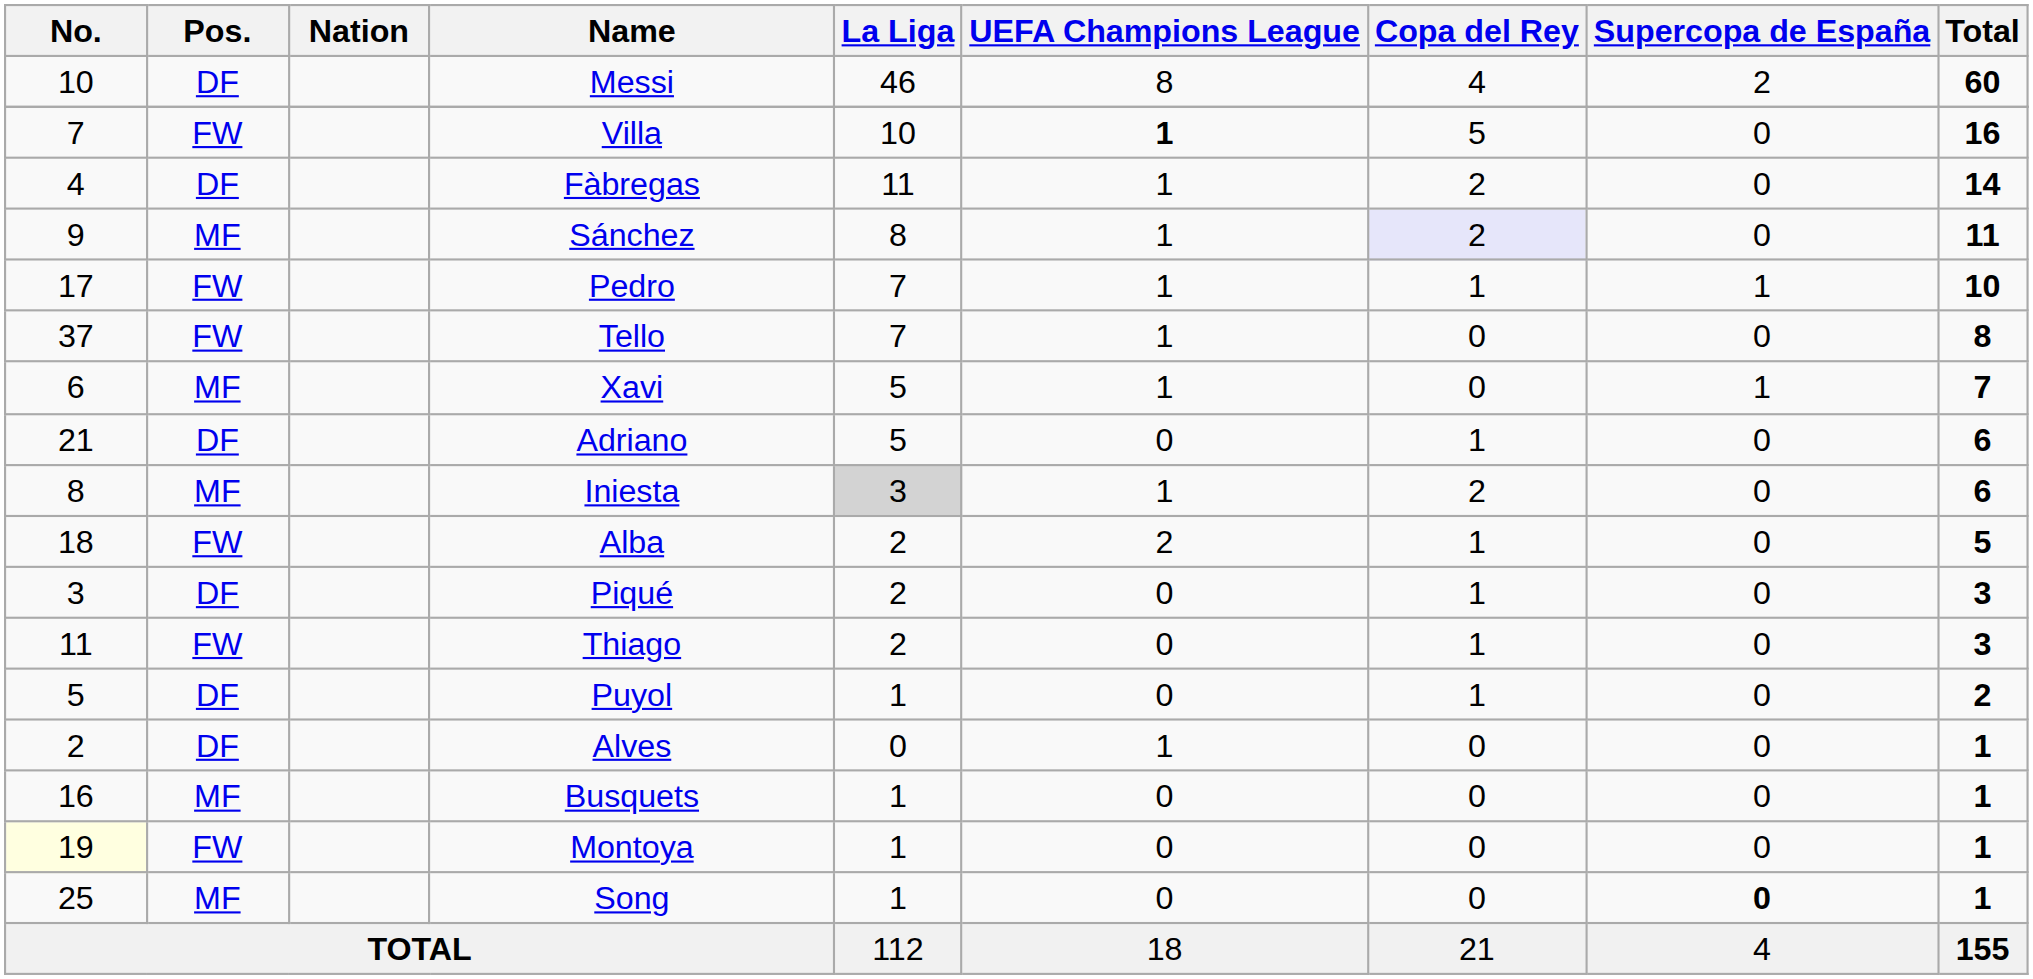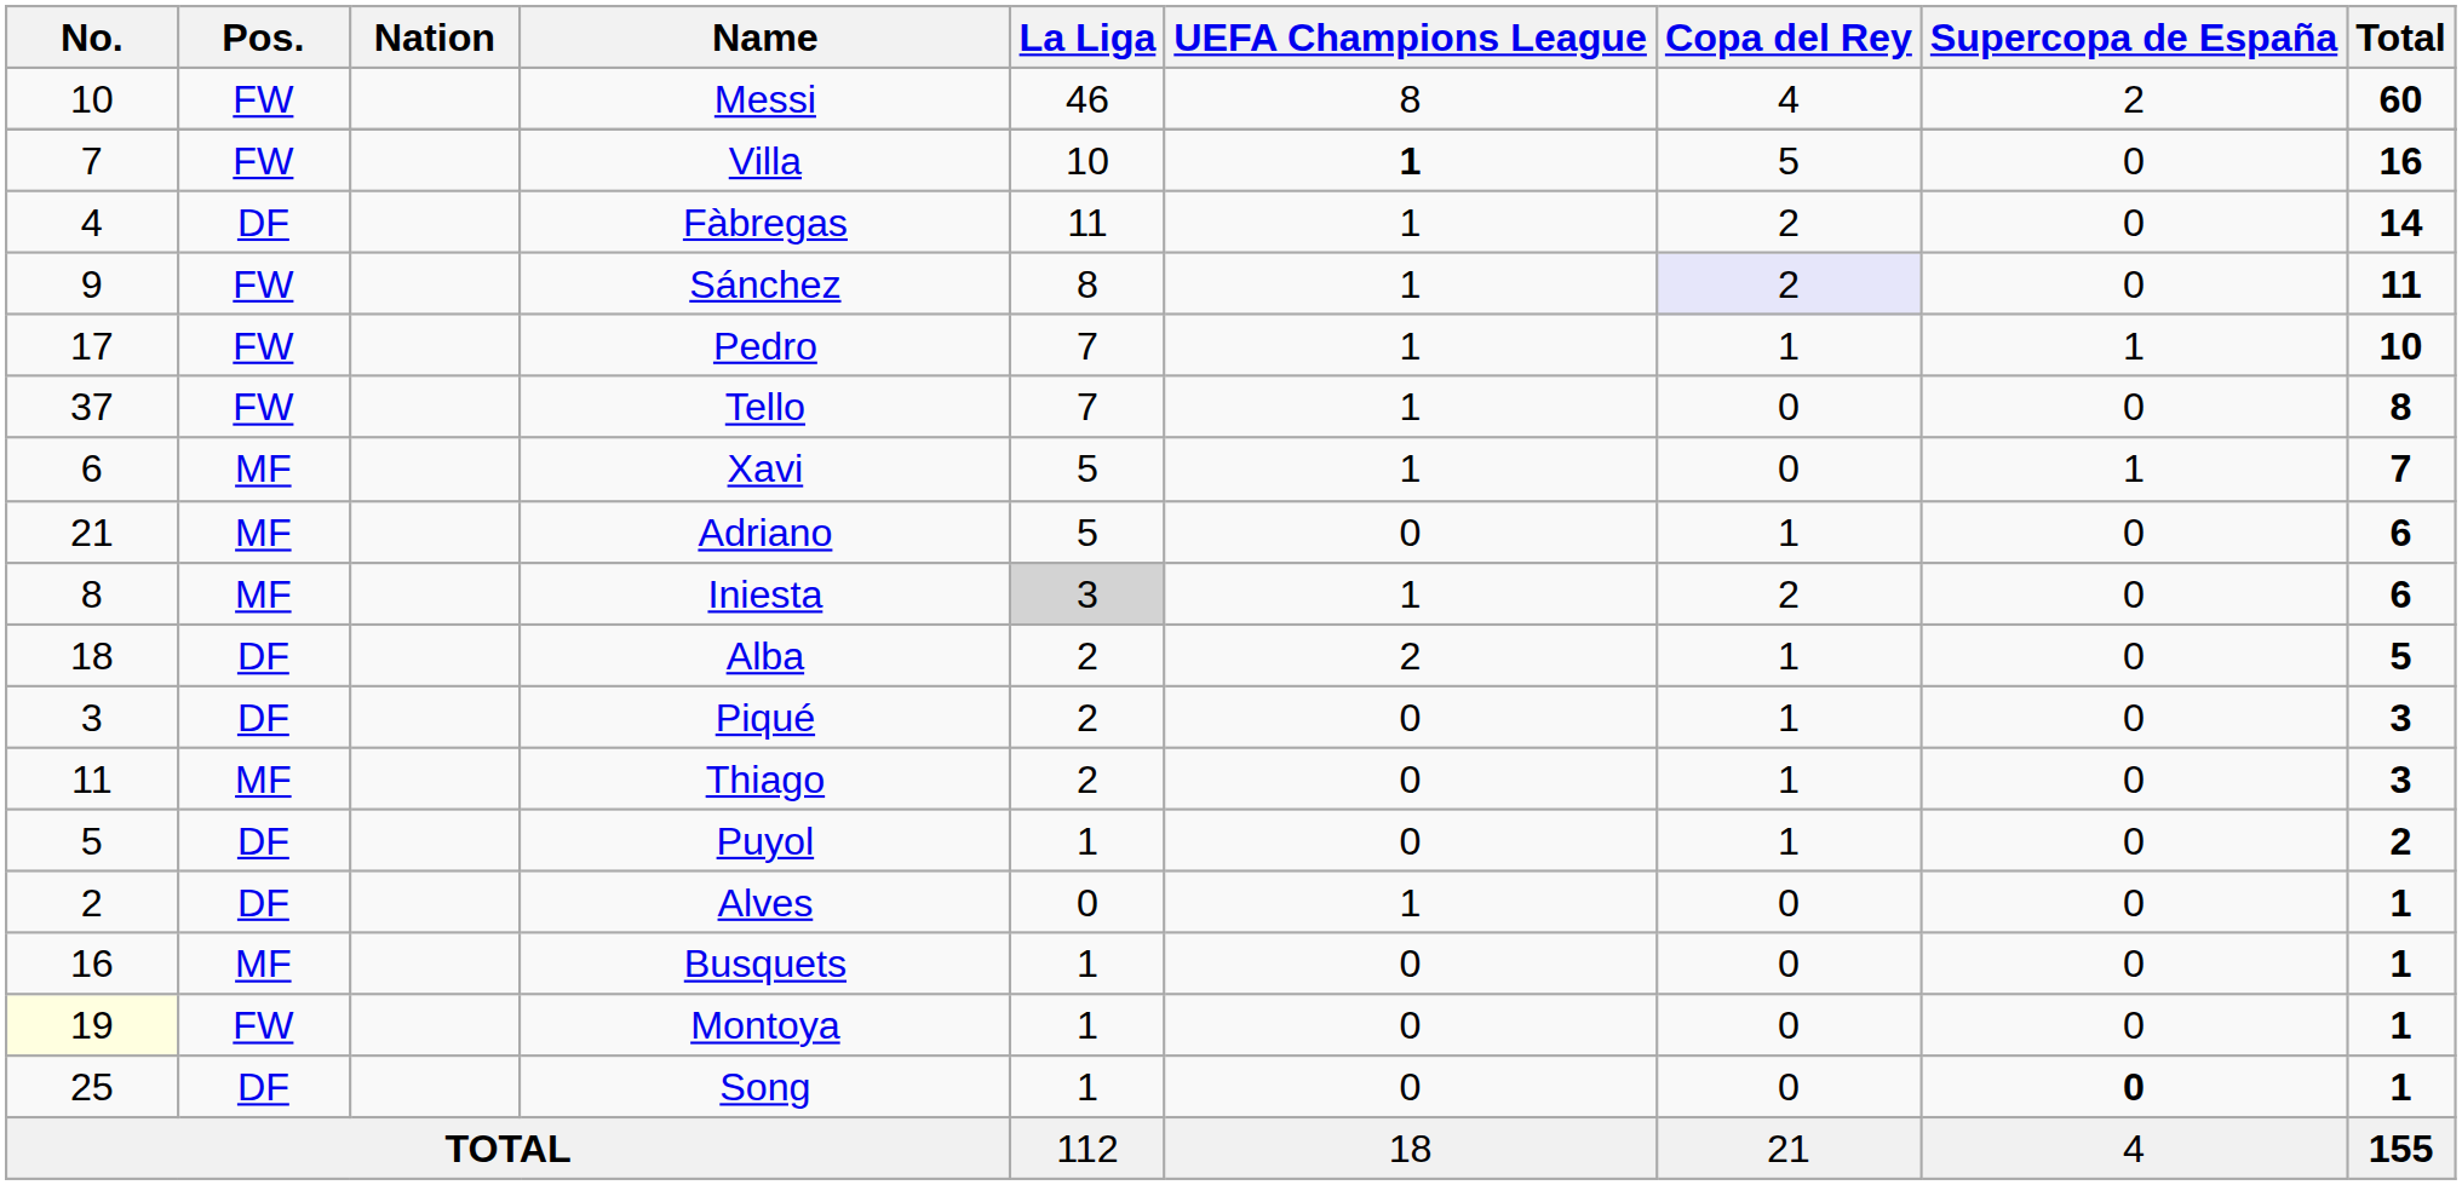 <table class="wikitable sortable" style="font-size: 95%; text-align: center;">
 <tr>
 <th width="7%">No.</th>
 <th width="7%">Pos.</th>
 <th width="7%">Nation</th>
 <th width="20%">Name</th>
 <th><a href='#'>La Liga</a></th>
 <th><a href='#'>UEFA Champions League</a></th>
 <th><a href='#'>Copa del Rey</a></th>
 <th><a href='#'>Supercopa de España</a></th>
 <th>Total</th>
 </tr>
 <tr>
 <td>10</td>
-<td><a href='#'>DF</a></td>
+<td><a href='#'>FW</a></td>
 <td></td>
 <td><a href='#'>Messi</a></td>
 <td>46 </td>
 <td>8 </td>
 <td>4 </td>
 <td>2 </td>
 <td><strong>60</strong> </td>
 </tr>
 <tr>
 </tr>
 <tr>
 </tr>
 <tr>
 <td>7</td>
 <td><a href='#'>FW</a></td>
 <td></td>
 <td><a href='#'>Villa</a></td>
 <td>10 </td>
 <td><strong>1 </strong></td>
 <td>5 </td>
 <td>0 </td>
 <td><strong>16</strong> </td>
 </tr>
 <tr>
 <td>4</td>
 <td><a href='#'>DF</a></td>
 <td></td>
 <td><a href='#'>Fàbregas</a></td>
 <td>11 </td>
 <td>1 </td>
 <td>2 </td>
 <td>0 </td>
 <td><strong>14</strong> </td>
 </tr>
 <tr>
 <td>9</td>
-<td><a href='#'>MF</a></td>
+<td><a href='#'>FW</a></td>
 <td></td>
 <td><a href='#'>Sánchez</a></td>
 <td>8 </td>
 <td>1 </td>
 <td style="background: lavender;">2 </td>
 <td>0 </td>
 <td><strong>11</strong> </td>
 </tr>
 <tr>
 <td>17</td>
 <td><a href='#'>FW</a></td>
 <td></td>
 <td><a href='#'>Pedro</a></td>
 <td>7 </td>
 <td>1 </td>
 <td>1 </td>
 <td>1 </td>
 <td><strong>10</strong> </td>
 </tr>
 <tr>
 <td>37</td>
 <td><a href='#'>FW</a></td>
 <td></td>
 <td><a href='#'>Tello</a></td>
 <td>7 </td>
 <td>1 </td>
 <td>0 </td>
 <td>0 </td>
 <td><strong>8</strong> </td>
 </tr>
 <tr>
 <td>6</td>
 <td><a href='#'>MF</a></td>
 <td></td>
 <td><a href='#'>Xavi</a></td>
 <td>5 </td>
 <td>1 </td>
 <td>0 </td>
 <td>1 </td>
 <td><strong>7</strong> </td>
 </tr>
 <tr>
 <td>21</td>
-<td><a href='#'>DF</a></td>
+<td><a href='#'>MF</a></td>
 <td></td>
 <td><a href='#'>Adriano</a></td>
 <td>5 </td>
 <td>0 </td>
 <td>1 </td>
 <td>0 </td>
 <td><strong>6</strong> </td>
 </tr>
 <tr>
 <td>8</td>
 <td><a href='#'>MF</a></td>
 <td></td>
 <td><a href='#'>Iniesta</a></td>
 <td style="background: lightgrey;">3 </td>
 <td>1 </td>
 <td>2 </td>
 <td>0 </td>
 <td><strong>6</strong> </td>
 </tr>
 <tr>
 <td>18</td>
-<td><a href='#'>FW</a></td>
+<td><a href='#'>DF</a></td>
 <td></td>
 <td><a href='#'>Alba</a></td>
 <td>2 </td>
 <td>2 </td>
 <td>1 </td>
 <td>0 </td>
 <td><strong>5</strong> </td>
 </tr>
 <tr>
 <td>3</td>
 <td><a href='#'>DF</a></td>
 <td></td>
 <td><a href='#'>Piqué</a></td>
 <td>2 </td>
 <td>0 </td>
 <td>1 </td>
 <td>0 </td>
 <td><strong>3</strong> </td>
 </tr>
 <tr>
 <td>11</td>
-<td><a href='#'>FW</a></td>
+<td><a href='#'>MF</a></td>
 <td></td>
 <td><a href='#'>Thiago</a></td>
 <td>2 </td>
 <td>0 </td>
 <td>1 </td>
 <td>0 </td>
 <td><strong>3</strong> </td>
 </tr>
 <tr>
 <td>5</td>
 <td><a href='#'>DF</a></td>
 <td></td>
 <td><a href='#'>Puyol</a></td>
 <td>1 </td>
 <td>0 </td>
 <td>1 </td>
 <td>0 </td>
 <td><strong>2</strong> </td>
 </tr>
 <tr>
 <td>2</td>
 <td><a href='#'>DF</a></td>
 <td></td>
 <td><a href='#'>Alves</a></td>
 <td>0 </td>
 <td>1 </td>
 <td>0 </td>
 <td>0 </td>
 <td><strong>1</strong> </td>
 </tr>
 <tr>
 <td>16</td>
 <td><a href='#'>MF</a></td>
 <td></td>
 <td><a href='#'>Busquets</a></td>
 <td>1 </td>
 <td>0 </td>
 <td>0 </td>
 <td>0 </td>
 <td><strong>1</strong> </td>
 </tr>
 <tr>
 <td style="background: lightyellow;">19</td>
 <td><a href='#'>FW</a></td>
 <td></td>
 <td><a href='#'>Montoya</a></td>
 <td>1 </td>
 <td>0 </td>
 <td>0 </td>
 <td>0 </td>
 <td><strong>1</strong> </td>
 </tr>
 <tr>
 <td>25</td>
-<td><a href='#'>MF</a></td>
+<td><a href='#'>DF</a></td>
 <td></td>
 <td><a href='#'>Song</a></td>
 <td>1 </td>
 <td>0 </td>
 <td>0 </td>
 <td><strong>0 </strong></td>
 <td><strong>1</strong> </td>
 </tr>
 <tr bgcolor="F1F1F1">
 <td colspan=4><strong>TOTAL</strong></td>
 <td>112 </td>
 <td>18 </td>
 <td>21 </td>
 <td>4 </td>
 <td><strong>155</strong> </td>
 </tr>
 </table>
